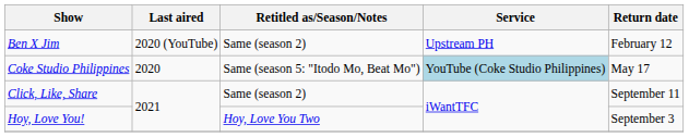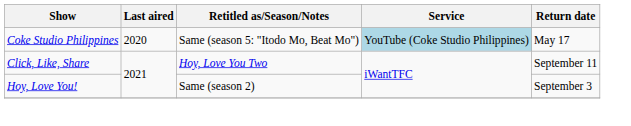 <table class="wikitable" style="text-align:left; line-height:25px; width:auto;">
 <tr>
 <th>Show</th>
 <th>Last aired</th>
 <th>Retitled as/Season/Notes</th>
 <th>Service</th>
 <th>Return date</th>
-</tr>
-<tr>
-<td><em><a href='#'>Ben X Jim</a></em></td>
-<td>2020 (YouTube)</td>
-<td>Same (season 2)</td>
-<td><a href='#'>Upstream PH</a></td>
-<td>February 12</td>
 </tr>
 <tr>
 <td><em><a href='#'>Coke Studio Philippines</a></em></td>
 <td>2020</td>
 <td>Same (season 5: "Itodo Mo, Beat Mo")</td>
 <td style="background: lightblue;">YouTube (Coke Studio Philippines)</td>
 <td>May 17</td>
 </tr>
 <tr>
 <td><em><a href='#'>Click, Like, Share</a></em></td>
 <td rowspan="2">2021</td>
-<td>Same (season 2)</td>
+<td><em><a href='#'>Hoy, Love You Two</a></em></td>
 <td rowspan="2"><a href='#'>iWantTFC</a></td>
 <td>September 11</td>
 </tr>
 <tr>
 <td><em><a href='#'>Hoy, Love You!</a></em></td>
-<td><em><a href='#'>Hoy, Love You Two</a></em></td>
+<td>Same (season 2)</td>
 <td>September 3</td>
 </tr>
 <tr>
 </tr>
 </table>
